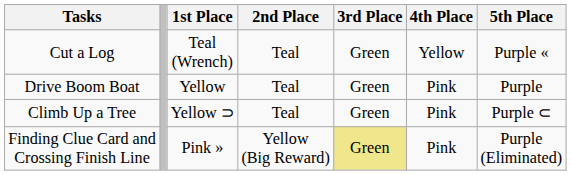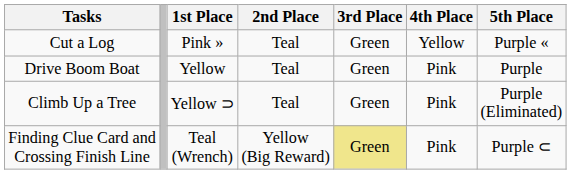 <table class="wikitable" style="text-align:center">
 <tr>
 <th>Tasks</th>
 <th style="background:#C0C0C0;" rowspan="5"></th>
 <th>1st Place</th>
 <th>2nd Place</th>
 <th>3rd Place</th>
 <th>4th Place</th>
 <th>5th Place</th>
 </tr>
 <tr>
 <td>Cut a Log</td>
-<td><span>Teal <br>(Wrench)</span></td>
+<td><span>Pink</span> <span>»</span></td>
 <td><span>Teal</span></td>
 <td><span>Green</span></td>
 <td><span>Yellow</span></td>
 <td><span>Purple</span> <span>«</span></td>
 </tr>
 <tr>
 <td>Drive Boom Boat</td>
 <td><span>Yellow</span></td>
 <td><span>Teal</span></td>
 <td><span>Green</span></td>
 <td><span>Pink</span></td>
 <td><span>Purple</span></td>
 </tr>
 <tr>
 <td>Climb Up a Tree</td>
 <td><span>Yellow</span> <span>⊃</span></td>
 <td><span>Teal</span></td>
 <td><span>Green</span></td>
 <td><span>Pink</span></td>
-<td><span>Purple</span> <span>⊂</span></td>
+<td><span>Purple<br>(Eliminated)</span></td>
 </tr>
 <tr>
 <td>Finding Clue Card and<br>  Crossing Finish Line</td>
-<td><span>Pink</span> <span>»</span></td>
+<td><span>Teal <br>(Wrench)</span></td>
 <td><span>Yellow <br>(Big Reward)</span></td>
 <td style="background: khaki;"><span>Green</span></td>
 <td><span>Pink</span></td>
-<td><span>Purple<br>(Eliminated)</span></td>
+<td><span>Purple</span> <span>⊂</span></td>
 </tr>
 </table>
